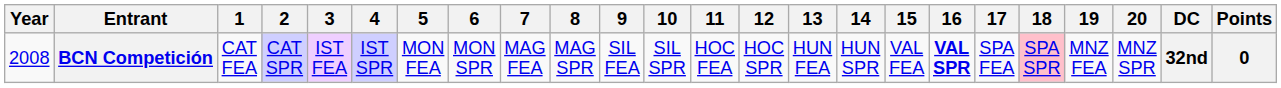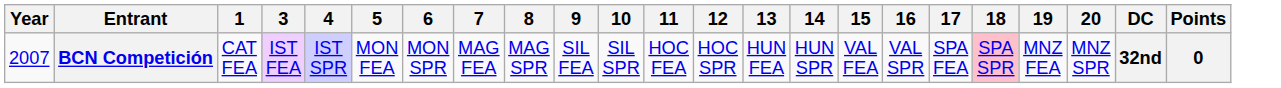 <table class="wikitable" style="text-align:center; font-size:85%">
 <tr>
 <th>Year</th>
 <th>Entrant</th>
 <th>1</th>
-<th>2</th>
 <th>3</th>
 <th>4</th>
 <th>5</th>
 <th>6</th>
 <th>7</th>
 <th>8</th>
 <th>9</th>
 <th>10</th>
 <th>11</th>
 <th>12</th>
 <th>13</th>
 <th>14</th>
 <th>15</th>
 <th>16</th>
 <th>17</th>
 <th>18</th>
 <th>19</th>
 <th>20</th>
 <th>DC</th>
 <th>Points</th>
 </tr>
 <tr>
-<td><a href='#'>2008</a></td>
+<td><a href='#'>2007</a></td>
 <th nowrap><a href='#'>BCN Competición</a></th>
 <td><a href='#'>CAT<br>FEA</a><br></td>
-<td style="background:#CFCFFF;"><a href='#'>CAT<br>SPR</a><br></td>
 <td style="background:#EFCFFF;"><a href='#'>IST<br>FEA</a><br></td>
 <td style="background:#CFCFFF;"><a href='#'>IST<br>SPR</a><br></td>
 <td><a href='#'>MON<br>FEA</a><br></td>
 <td><a href='#'>MON<br>SPR</a><br></td>
 <td><a href='#'>MAG<br>FEA</a></td>
 <td><a href='#'>MAG<br>SPR</a></td>
 <td><a href='#'>SIL<br>FEA</a></td>
 <td><a href='#'>SIL<br>SPR</a></td>
 <td><a href='#'>HOC<br>FEA</a></td>
 <td><a href='#'>HOC<br>SPR</a></td>
 <td><a href='#'>HUN<br>FEA</a></td>
 <td><a href='#'>HUN<br>SPR</a></td>
 <td><a href='#'>VAL<br>FEA</a></td>
-<td><strong><a href='#'>VAL<br>SPR</a></strong></td>
+<td><a href='#'>VAL<br>SPR</a></td>
 <td><a href='#'>SPA<br>FEA</a></td>
 <td style="background: pink;"><a href='#'>SPA<br>SPR</a></td>
 <td><a href='#'>MNZ<br>FEA</a></td>
 <td><a href='#'>MNZ<br>SPR</a></td>
 <th>32nd</th>
 <th>0</th>
 </tr>
 </table>
